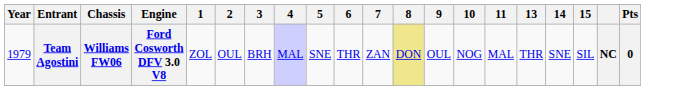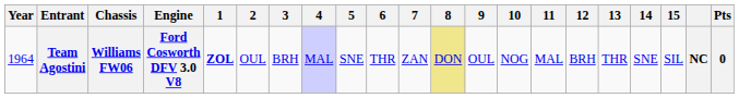 <table class="wikitable" style="text-align:center; font-size:90%">
 <tr>
 <th>Year</th>
 <th>Entrant</th>
 <th>Chassis</th>
 <th>Engine</th>
 <th>1</th>
 <th>2</th>
 <th>3</th>
 <th>4</th>
 <th>5</th>
 <th>6</th>
 <th>7</th>
 <th>8</th>
 <th>9</th>
 <th>10</th>
 <th>11</th>
+<th>12</th>
 <th>13</th>
 <th>14</th>
 <th>15</th>
 <th></th>
 <th>Pts</th>
 </tr>
 <tr>
-<td><a href='#'>1979</a></td>
+<td><a href='#'>1964</a></td>
 <th><a href='#'>Team Agostini</a></th>
 <th><a href='#'>Williams</a> <a href='#'>FW06</a></th>
 <th><a href='#'>Ford Cosworth DFV</a> 3.0 <a href='#'>V8</a></th>
-<td><a href='#'>ZOL</a></td>
+<td><strong><a href='#'>ZOL</a></strong></td>
 <td><a href='#'>OUL</a></td>
 <td><a href='#'>BRH</a></td>
 <td style="background:#cfcfff;"><a href='#'>MAL</a><br></td>
 <td><a href='#'>SNE</a></td>
 <td><a href='#'>THR</a></td>
 <td><a href='#'>ZAN</a></td>
 <td style="background: khaki;"><a href='#'>DON</a></td>
 <td><a href='#'>OUL</a></td>
 <td><a href='#'>NOG</a></td>
 <td><a href='#'>MAL</a></td>
+<td><a href='#'>BRH</a></td>
 <td><a href='#'>THR</a></td>
 <td><a href='#'>SNE</a></td>
 <td><a href='#'>SIL</a></td>
 <th>NC</th>
 <th>0</th>
 </tr>
 </table>
